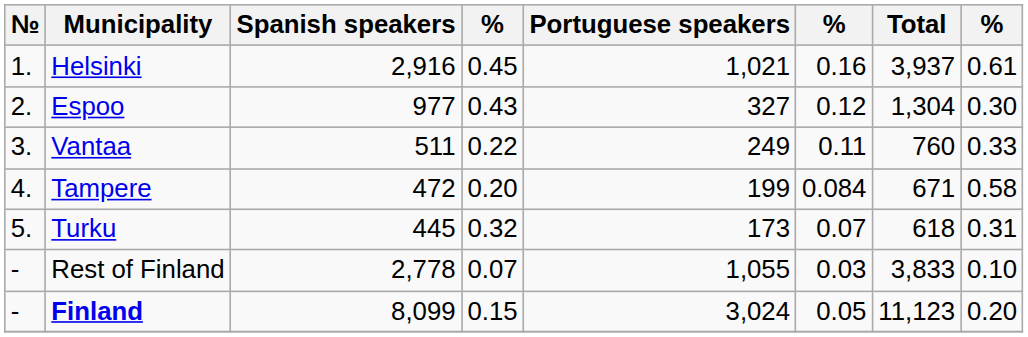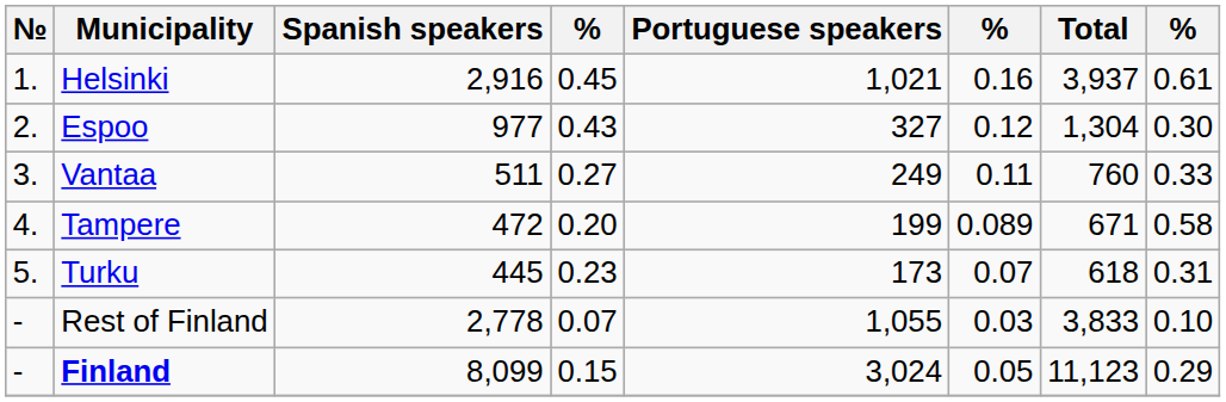 <table class="wikitable sortable">
 <tr>
 <th>№</th>
 <th>Municipality</th>
 <th>Spanish speakers</th>
 <th>%</th>
 <th>Portuguese speakers</th>
 <th>%</th>
 <th>Total</th>
 <th>%</th>
 </tr>
 <tr>
 <td>1.</td>
 <td><a href='#'>Helsinki</a></td>
 <td align=right>2,916</td>
 <td align=right>0.45</td>
 <td align=right>1,021</td>
 <td align=right>0.16</td>
 <td align=right>3,937</td>
 <td align=right>0.61</td>
 </tr>
 <tr>
 <td>2.</td>
 <td><a href='#'>Espoo</a></td>
 <td align=right>977</td>
 <td align=right>0.43</td>
 <td align=right>327</td>
 <td align=right>0.12</td>
 <td align=right>1,304</td>
 <td align=right>0.30</td>
 </tr>
 <tr>
 <td>3.</td>
 <td><a href='#'>Vantaa</a></td>
 <td align=right>511</td>
-<td align=right>0.22</td>
+<td align=right>0.27</td>
 <td align=right>249</td>
 <td align=right>0.11</td>
 <td align=right>760</td>
 <td align=right>0.33</td>
 </tr>
 <tr>
 <td>4.</td>
 <td><a href='#'>Tampere</a></td>
 <td align=right>472</td>
 <td align=right>0.20</td>
 <td align=right>199</td>
-<td align=right>0.084</td>
+<td align=right>0.089</td>
 <td align=right>671</td>
 <td align=right>0.58</td>
 </tr>
 <tr>
 <td>5.</td>
 <td><a href='#'>Turku</a></td>
 <td align=right>445</td>
-<td align=right>0.32</td>
+<td align=right>0.23</td>
 <td align=right>173</td>
 <td align=right>0.07</td>
 <td align=right>618</td>
 <td align=right>0.31</td>
 </tr>
 <tr>
 <td>-</td>
 <td>Rest of Finland</td>
 <td align=right>2,778</td>
 <td align=right>0.07</td>
 <td align=right>1,055</td>
 <td align=right>0.03</td>
 <td align=right>3,833</td>
 <td align=right>0.10</td>
 </tr>
 <tr>
 <td>-</td>
 <td><strong><a href='#'>Finland</a></strong></td>
 <td align=right>8,099</td>
 <td align=right>0.15</td>
 <td align=right>3,024</td>
 <td align=right>0.05</td>
 <td align=right>11,123</td>
-<td align=right>0.20</td>
+<td align=right>0.29</td>
 </tr>
 <tr>
 </tr>
 </table>
